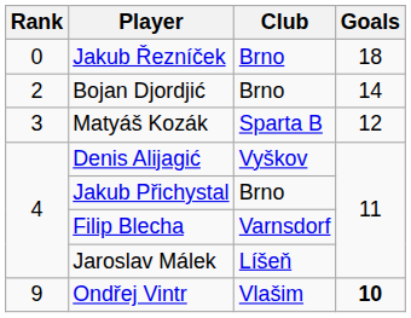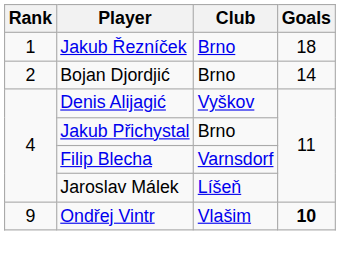 <table class="wikitable" style="text-align: center;">
 <tr>
 <th>Rank</th>
 <th>Player</th>
 <th>Club</th>
 <th>Goals</th>
 </tr>
 <tr>
-<td>0</td>
+<td>1</td>
 <td align="left"> <a href='#'>Jakub Řezníček</a></td>
 <td align="left"><a href='#'>Brno</a></td>
 <td>18</td>
 </tr>
 <tr>
 <td>2</td>
 <td align="left"> Bojan Djordjić</td>
 <td align="left">Brno</td>
 <td>14</td>
-</tr>
-<tr>
-<td>3</td>
-<td align="left"> Matyáš Kozák</td>
-<td align="left"><a href='#'>Sparta B</a></td>
-<td>12</td>
 </tr>
 <tr>
 <td rowspan=4>4</td>
 <td align="left"> <a href='#'>Denis Alijagić</a></td>
 <td align="left"><a href='#'>Vyškov</a></td>
 <td rowspan=4>11</td>
 </tr>
 <tr>
 <td align="left"> <a href='#'>Jakub Přichystal</a></td>
 <td align="left">Brno</td>
 </tr>
 <tr>
 <td align="left"> <a href='#'>Filip Blecha</a></td>
 <td align="left"><a href='#'>Varnsdorf</a></td>
 </tr>
 <tr>
 <td align="left"> Jaroslav Málek</td>
 <td align="left"><a href='#'>Líšeň</a></td>
 </tr>
 <tr>
 <td>9</td>
 <td align="left"> <a href='#'>Ondřej Vintr</a></td>
 <td align="left"><a href='#'>Vlašim</a></td>
 <td><strong>10</strong></td>
 </tr>
 </table>
